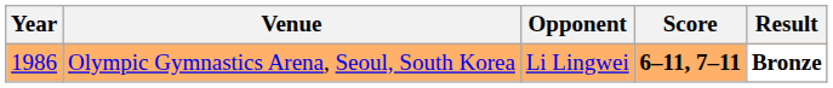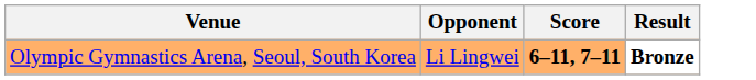 <table class="sortable wikitable" style="font-size: 90%;">
 <tr>
-<th>Year</th>
 <th>Venue</th>
 <th>Opponent</th>
 <th>Score</th>
 <th>Result</th>
 </tr>
 <tr style="background:#FFB069">
-<td align="center"><a href='#'>1986</a></td>
 <td align="left"><a href='#'>Olympic Gymnastics Arena</a>, <a href='#'>Seoul, South Korea</a></td>
 <td align="left"> <a href='#'>Li Lingwei</a></td>
 <td align="left"><strong>6–11, 7–11</strong></td>
 <td style="text-align:left; background:white"> <strong>Bronze</strong></td>
 </tr>
 </table>
